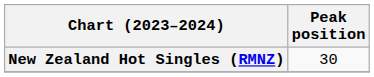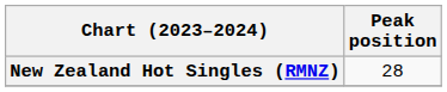 <table class="wikitable sortable plainrowheaders" style="text-align:center">
 <tr>
 <th scope="col">Chart (2023–2024)</th>
 <th scope="col">Peak<br>position</th>
 </tr>
 <tr>
 <th scope="row">New Zealand Hot Singles (<a href='#'>RMNZ</a>)</th>
-<td>30</td>
+<td>28</td>
 </tr>
 <tr>
 </tr>
 </table>
